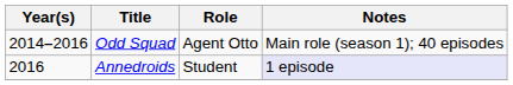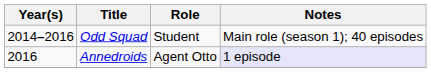 <table class="wikitable sortable">
 <tr>
 <th>Year(s)</th>
 <th>Title</th>
 <th>Role</th>
 <th>Notes</th>
 </tr>
 <tr>
 <td>2014<strong>–</strong>2016</td>
 <td><em><a href='#'>Odd Squad</a></em></td>
-<td>Agent Otto</td>
+<td>Student</td>
 <td>Main role (season 1); 40 episodes</td>
 </tr>
 <tr>
 <td>2016</td>
 <td><em><a href='#'>Annedroids</a></em></td>
-<td>Student</td>
+<td>Agent Otto</td>
 <td style="background: lavender;">1 episode</td>
 </tr>
 <tr>
 </tr>
 </table>
